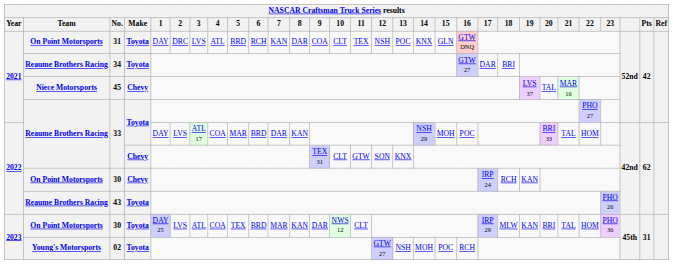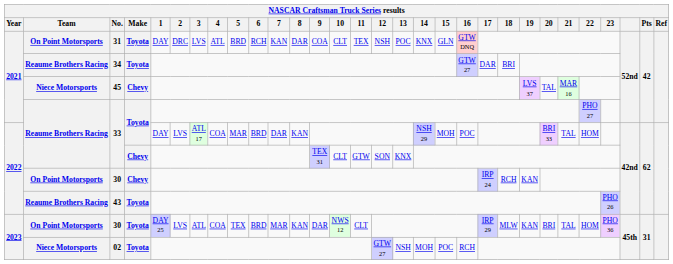 <table class="wikitable" style="text-align:center; font-size:75%">
 <tr>
 <th colspan=30><a href='#'>NASCAR Craftsman Truck Series</a> results</th>
 </tr>
 <tr>
 <th>Year</th>
 <th>Team</th>
 <th>No.</th>
 <th>Make</th>
 <th>1</th>
 <th>2</th>
 <th>3</th>
 <th>4</th>
 <th>5</th>
 <th>6</th>
 <th>7</th>
 <th>8</th>
 <th>9</th>
 <th>10</th>
 <th>11</th>
 <th>12</th>
 <th>13</th>
 <th>14</th>
 <th>15</th>
 <th>16</th>
 <th>17</th>
 <th>18</th>
 <th>19</th>
 <th>20</th>
 <th>21</th>
 <th>22</th>
 <th>23</th>
 <th></th>
 <th>Pts</th>
 <th>Ref</th>
 </tr>
 <tr>
 <th rowspan=4><a href='#'>2021</a></th>
 <th><a href='#'>On Point Motorsports</a></th>
 <th>31</th>
 <th><a href='#'>Toyota</a></th>
 <td><a href='#'>DAY</a></td>
 <td><a href='#'>DRC</a></td>
 <td><a href='#'>LVS</a></td>
 <td><a href='#'>ATL</a></td>
 <td><a href='#'>BRD</a></td>
 <td><a href='#'>RCH</a></td>
 <td><a href='#'>KAN</a></td>
 <td><a href='#'>DAR</a></td>
 <td><a href='#'>COA</a></td>
 <td><a href='#'>CLT</a></td>
 <td><a href='#'>TEX</a></td>
 <td><a href='#'>NSH</a></td>
 <td><a href='#'>POC</a></td>
 <td><a href='#'>KNX</a></td>
 <td><a href='#'>GLN</a></td>
 <td style="background:#FFCFCF;"><a href='#'>GTW</a><br><small>DNQ</small></td>
 <td colspan=7></td>
 <th rowspan=4>52nd</th>
 <th rowspan=4>42</th>
 <th rowspan=4></th>
 </tr>
 <tr>
 <th><a href='#'>Reaume Brothers Racing</a></th>
 <th>34</th>
 <th><a href='#'>Toyota</a></th>
 <td colspan=15></td>
 <td style="background:#CFCFFF;"><a href='#'>GTW</a><br><small>27</small></td>
 <td><a href='#'>DAR</a></td>
 <td><a href='#'>BRI</a></td>
 <td colspan=5></td>
 </tr>
 <tr>
 <th><a href='#'>Niece Motorsports</a></th>
 <th>45</th>
 <th><a href='#'>Chevy</a></th>
 <td colspan=18></td>
 <td style="background:#EFCFFF;"><a href='#'>LVS</a><br><small>37</small></td>
 <td><a href='#'>TAL</a></td>
 <td style="background:#DFFFDF;"><a href='#'>MAR</a><br><small>16</small></td>
 <td colspan=2></td>
 </tr>
 <tr>
 <th rowspan=3><a href='#'>Reaume Brothers Racing</a></th>
 <th rowspan=3>33</th>
 <th rowspan=2><a href='#'>Toyota</a></th>
 <td colspan=21></td>
 <td style="background:#CFCFFF;"><a href='#'>PHO</a><br><small>27</small></td>
 <td></td>
 </tr>
 <tr>
 <th rowspan=4><a href='#'>2022</a></th>
 <td><a href='#'>DAY</a></td>
 <td><a href='#'>LVS</a></td>
 <td style="background:#DFFFDF;"><a href='#'>ATL</a><br><small>17</small></td>
 <td><a href='#'>COA</a></td>
 <td><a href='#'>MAR</a></td>
 <td><a href='#'>BRD</a></td>
 <td><a href='#'>DAR</a></td>
 <td><a href='#'>KAN</a></td>
 <td colspan=5></td>
 <td style="background:#CFCFFF;"><a href='#'>NSH</a><br><small>29</small></td>
 <td><a href='#'>MOH</a></td>
 <td><a href='#'>POC</a></td>
 <td colspan=3></td>
 <td style="background:#EFCFFF;"><a href='#'>BRI</a><br><small>33</small></td>
 <td><a href='#'>TAL</a></td>
 <td><a href='#'>HOM</a></td>
 <td></td>
 <th rowspan=4>42nd</th>
 <th rowspan=4>62</th>
 <th rowspan=4></th>
 </tr>
 <tr>
 <th><a href='#'>Chevy</a></th>
 <td colspan=8></td>
 <td style="background:#CFCFFF;"><a href='#'>TEX</a><br><small>31</small></td>
 <td><a href='#'>CLT</a></td>
 <td><a href='#'>GTW</a></td>
 <td><a href='#'>SON</a></td>
 <td><a href='#'>KNX</a></td>
 <td colspan=10></td>
 </tr>
 <tr>
 <th><a href='#'>On Point Motorsports</a></th>
 <th>30</th>
 <th><a href='#'>Chevy</a></th>
 <td colspan=16></td>
 <td style="background:#CFCFFF;"><a href='#'>IRP</a><br><small>24</small></td>
 <td><a href='#'>RCH</a></td>
 <td><a href='#'>KAN</a></td>
 <td colspan=4></td>
 </tr>
 <tr>
 <th><a href='#'>Reaume Brothers Racing</a></th>
 <th>43</th>
 <th><a href='#'>Toyota</a></th>
 <td colspan=22></td>
 <td style="background:#CFCFFF;"><a href='#'>PHO</a><br><small>26</small></td>
 </tr>
 <tr>
 <th rowspan=2><a href='#'>2023</a></th>
 <th><a href='#'>On Point Motorsports</a></th>
 <th>30</th>
 <th><a href='#'>Toyota</a></th>
 <td style="background:#CFCFFF;"><a href='#'>DAY</a><br><small>25</small></td>
 <td><a href='#'>LVS</a></td>
 <td><a href='#'>ATL</a></td>
 <td><a href='#'>COA</a></td>
 <td><a href='#'>TEX</a></td>
 <td><a href='#'>BRD</a></td>
 <td><a href='#'>MAR</a></td>
 <td><a href='#'>KAN</a></td>
 <td><a href='#'>DAR</a></td>
 <td style="background:#DFFFDF;"><a href='#'>NWS</a><br><small>12</small></td>
 <td><a href='#'>CLT</a></td>
 <td colspan=5></td>
 <td style="background:#CFCFFF;"><a href='#'>IRP</a><br><small>29</small></td>
 <td><a href='#'>MLW</a></td>
 <td><a href='#'>KAN</a></td>
 <td><a href='#'>BRI</a></td>
 <td><a href='#'>TAL</a></td>
 <td><a href='#'>HOM</a></td>
 <td style="background:#EFCFFF;"><a href='#'>PHO</a><br><small>36</small></td>
 <th rowspan=2>45th</th>
 <th rowspan=2>31</th>
 <th rowspan=2></th>
 </tr>
 <tr>
-<th><a href='#'>Young's Motorsports</a></th>
+<th><a href='#'>Niece Motorsports</a></th>
 <th>02</th>
 <th><a href='#'>Toyota</a></th>
 <td colspan=11></td>
 <td style="background:#CFCFFF;"><a href='#'>GTW</a><br><small>27</small></td>
 <td><a href='#'>NSH</a></td>
 <td><a href='#'>MOH</a></td>
 <td><a href='#'>POC</a></td>
 <td><a href='#'>RCH</a></td>
 <td colspan=7></td>
 </tr>
 </table>
